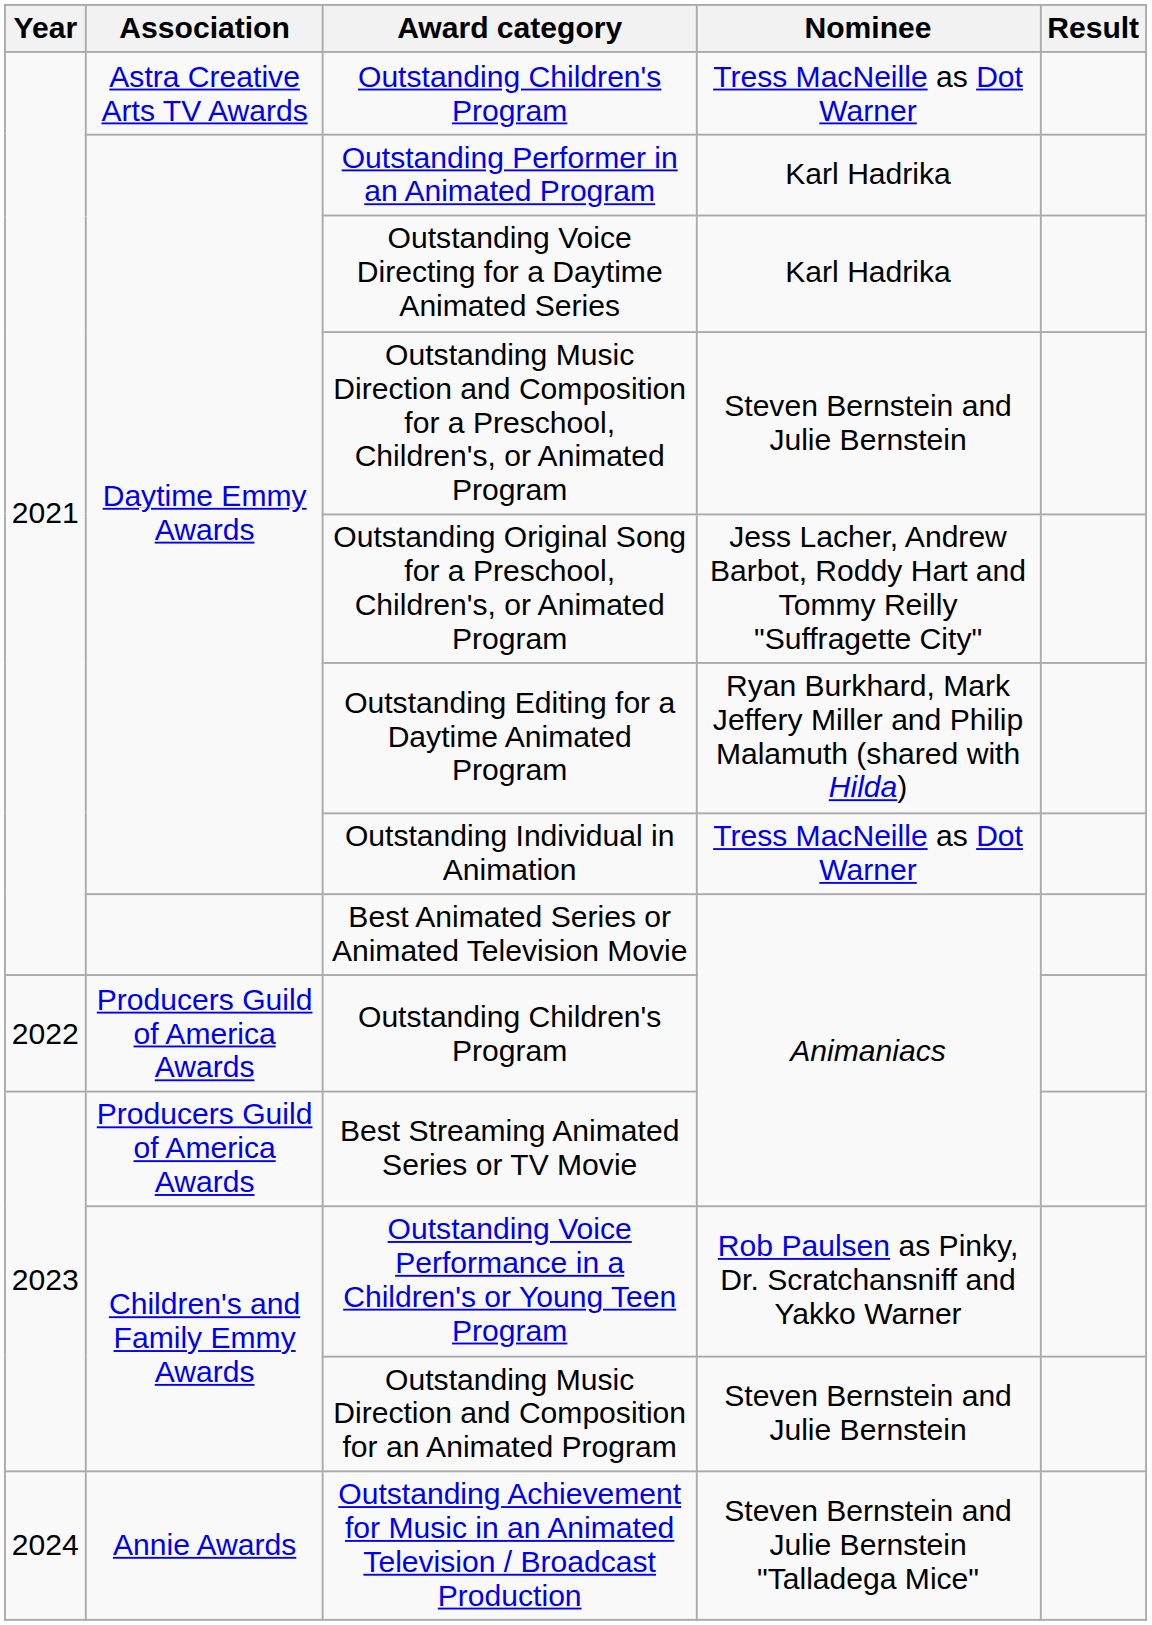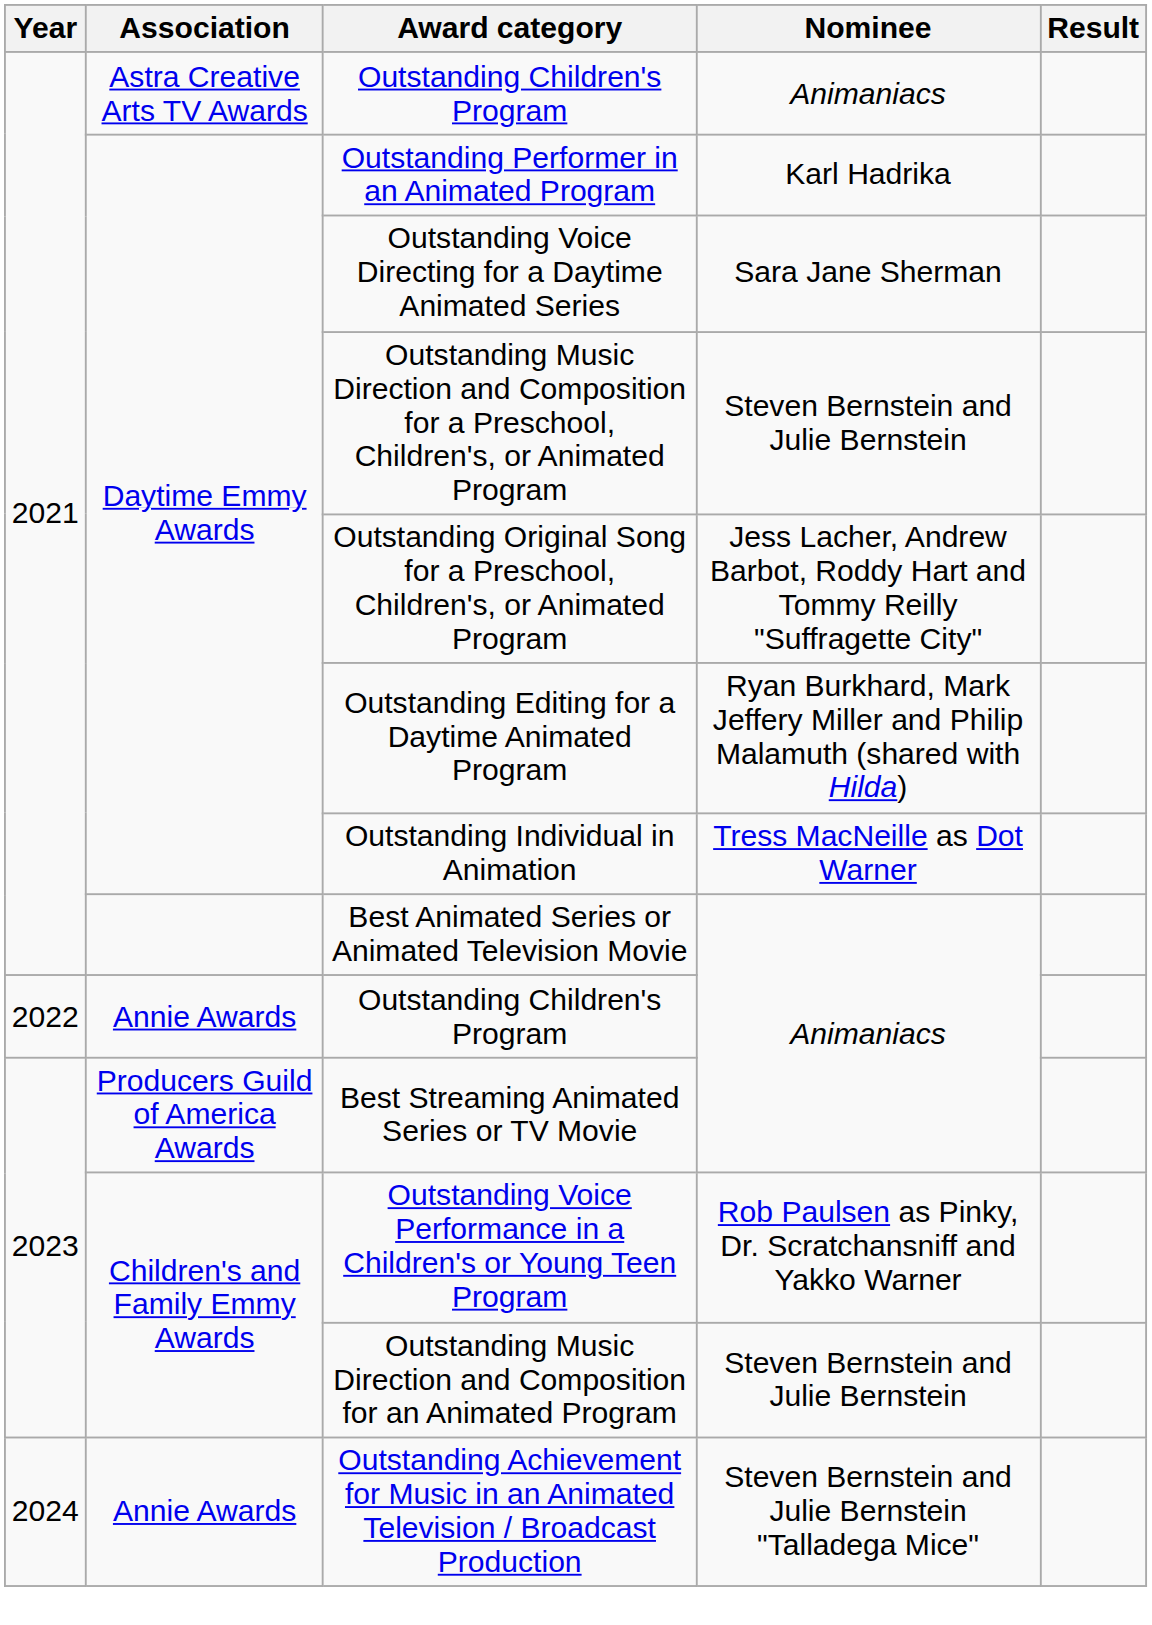 <table class="wikitable plainrowheaders" style="text-align:center;">
 <tr>
 <th scope="col">Year</th>
 <th scope="col">Association</th>
 <th scope="col">Award category</th>
 <th scope="col">Nominee</th>
 <th scope="col">Result</th>
 </tr>
 <tr>
 <td rowspan="8" scope="row">2021</td>
 <td><a href='#'>Astra Creative Arts TV Awards</a></td>
 <td><a href='#'>Outstanding Children's Program</a></td>
-<td><a href='#'>Tress MacNeille</a> as <a href='#'>Dot Warner</a></td>
+<td><em>Animaniacs</em></td>
 <td></td>
 </tr>
 <tr>
 <td rowspan="6"><a href='#'>Daytime Emmy Awards</a></td>
 <td><a href='#'>Outstanding Performer in an Animated Program</a></td>
 <td>Karl Hadrika</td>
 <td></td>
 </tr>
 <tr>
 <td>Outstanding Voice Directing for a Daytime Animated Series</td>
-<td>Karl Hadrika</td>
+<td>Sara Jane Sherman</td>
 <td></td>
 </tr>
 <tr>
 <td>Outstanding Music Direction and Composition for a Preschool, Children's, or Animated Program</td>
 <td>Steven Bernstein and Julie Bernstein</td>
 <td></td>
 </tr>
 <tr>
 <td>Outstanding Original Song for a Preschool, Children's, or Animated Program</td>
 <td>Jess Lacher, Andrew Barbot, Roddy Hart and Tommy Reilly "Suffragette City"</td>
 <td></td>
 </tr>
 <tr>
 <td>Outstanding Editing for a Daytime Animated Program</td>
 <td>Ryan Burkhard, Mark Jeffery Miller and Philip Malamuth (shared with <em><a href='#'>Hilda</a></em>)</td>
 <td></td>
 </tr>
 <tr>
 <td>Outstanding Individual in Animation</td>
 <td><a href='#'>Tress MacNeille</a> as <a href='#'>Dot Warner</a></td>
 <td></td>
 </tr>
 <tr>
 <td></td>
 <td>Best Animated Series or Animated Television Movie</td>
 <td rowspan="3"><em>Animaniacs</em></td>
 <td></td>
 </tr>
 <tr>
 <td>2022</td>
-<td><a href='#'>Producers Guild of America Awards</a></td>
+<td><a href='#'>Annie Awards</a></td>
 <td>Outstanding Children's Program</td>
 <td></td>
 </tr>
 <tr>
 <td rowspan="3">2023</td>
 <td><a href='#'>Producers Guild of America Awards</a></td>
 <td>Best Streaming Animated Series or TV Movie</td>
 <td></td>
 </tr>
 <tr>
 <td rowspan="2"><a href='#'>Children's and Family Emmy Awards</a></td>
 <td><a href='#'>Outstanding Voice Performance in a Children's or Young Teen Program</a></td>
 <td><a href='#'>Rob Paulsen</a> as Pinky, Dr. Scratchansniff and Yakko Warner</td>
 <td></td>
 </tr>
 <tr>
 <td>Outstanding Music Direction and Composition for an Animated Program</td>
 <td>Steven Bernstein and Julie Bernstein</td>
 <td></td>
 </tr>
 <tr>
 <td>2024</td>
 <td><a href='#'>Annie Awards</a></td>
 <td><a href='#'>Outstanding Achievement for Music in an Animated Television / Broadcast Production</a></td>
 <td>Steven Bernstein and Julie Bernstein "Talladega Mice"</td>
 <td></td>
 </tr>
 </table>
